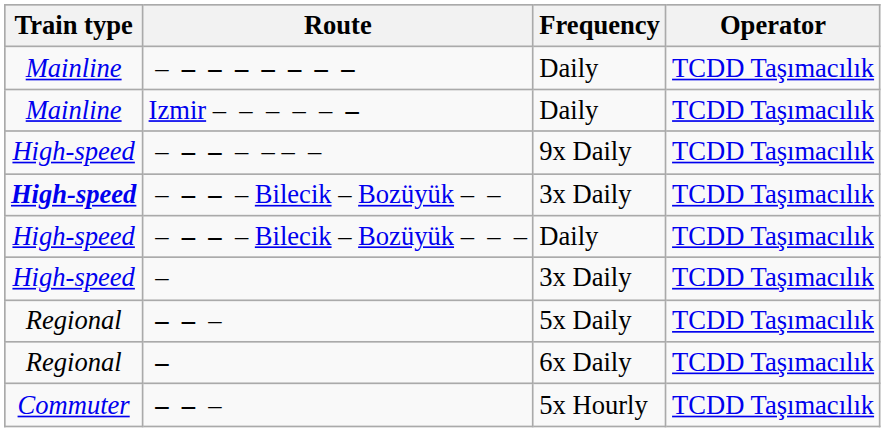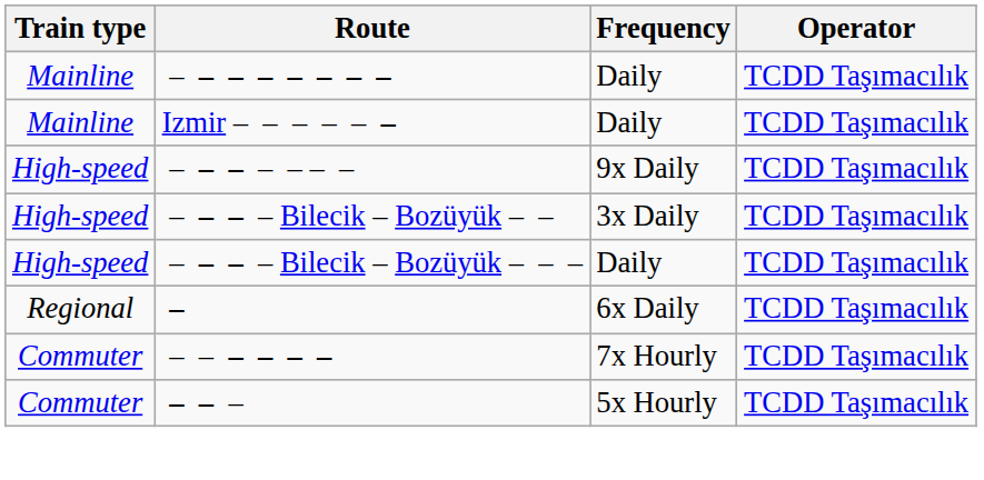 <table class="wikitable">
 <tr>
 <th>Train type</th>
 <th>Route</th>
 <th>Frequency</th>
 <th>Operator</th>
 </tr>
 <tr>
 <td align="center"><em><a href='#'>Mainline</a></em></td>
 <td> – <strong> –  –  –  –  –  –  – </strong></td>
 <td>Daily</td>
 <td><a href='#'>TCDD Taşımacılık</a></td>
 </tr>
 <tr>
 <td align="center"><em><a href='#'>Mainline</a></em></td>
 <td><a href='#'>Izmir</a> –  –  –  –  – <strong> – </strong></td>
 <td>Daily</td>
 <td><a href='#'>TCDD Taşımacılık</a></td>
 </tr>
 <tr>
 <td align="center"><em><a href='#'>High-speed</a></em></td>
 <td> – <strong> –  – </strong> –  – –  – <strong></strong></td>
 <td>9x Daily</td>
 <td><a href='#'>TCDD Taşımacılık</a></td>
 </tr>
 <tr>
-<td align="center"><strong><em><a href='#'>High-speed</a></em></strong></td>
+<td align="center"><em><a href='#'>High-speed</a></em></td>
 <td> – <strong> –  – </strong> – <a href='#'>Bilecik</a> – <a href='#'>Bozüyük</a> –  – </td>
 <td>3x Daily</td>
 <td><a href='#'>TCDD Taşımacılık</a></td>
 </tr>
 <tr>
 <td align="center"><em><a href='#'>High-speed</a></em></td>
 <td> – <strong> –  – </strong> – <a href='#'>Bilecik</a> – <a href='#'>Bozüyük</a> –  –  – </td>
 <td>Daily</td>
 <td><a href='#'>TCDD Taşımacılık</a></td>
 </tr>
 <tr>
-<td align="center"><em><a href='#'>High-speed</a></em></td>
-<td> – <strong></strong></td>
-<td>3x Daily</td>
+<td align="center"><em>Regional</em></td>
+<td><strong> – </strong></td>
+<td>6x Daily</td>
 <td><a href='#'>TCDD Taşımacılık</a></td>
 </tr>
 <tr>
-<td align="center"><em>Regional</em></td>
-<td><strong> –  – </strong> – </td>
-<td>5x Daily</td>
-<td><a href='#'>TCDD Taşımacılık</a></td>
-</tr>
-<tr>
-<td align="center"><em>Regional</em></td>
-<td><strong> – </strong></td>
-<td>6x Daily</td>
+<td align="center"><em><a href='#'>Commuter</a></em></td>
+<td> –  – <strong> –  –  –  – </strong></td>
+<td>7x Hourly</td>
 <td><a href='#'>TCDD Taşımacılık</a></td>
 </tr>
 <tr>
 <td align="center"><em><a href='#'>Commuter</a></em></td>
 <td><strong> –  – </strong> – </td>
 <td>5x Hourly</td>
 <td><a href='#'>TCDD Taşımacılık</a></td>
 </tr>
 </table>
